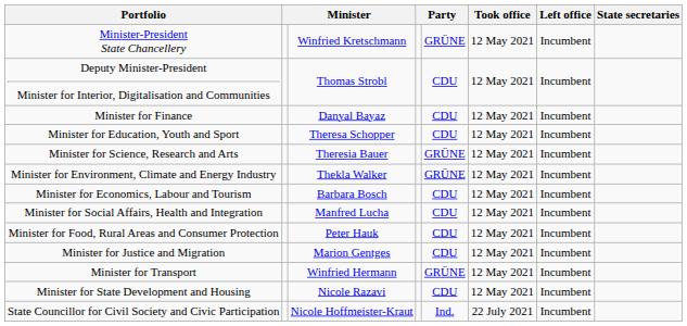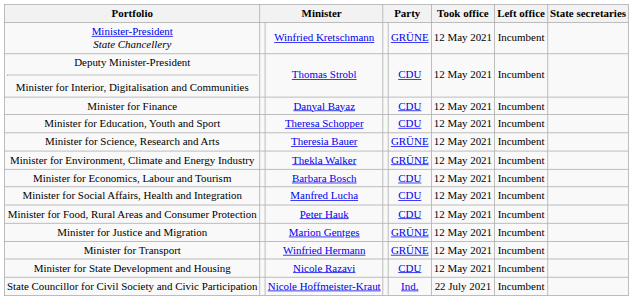 <table class=wikitable style="text-align:center; font-size:90%">
 <tr>
 <th>Portfolio</th>
 <th colspan=2>Minister</th>
 <th colspan=2>Party</th>
 <th>Took office</th>
 <th>Left office</th>
 <th>State secretaries</th>
 </tr>
 <tr>
 <td><a href='#'>Minister-President</a><br><em>State Chancellery</em></td>
 <td></td>
 <td><a href='#'>Winfried Kretschmann</a><br></td>
 <td bgcolor=></td>
 <td><a href='#'>GRÜNE</a></td>
 <td>12 May 2021</td>
 <td>Incumbent</td>
 <td></td>
 </tr>
 <tr>
 <td>Deputy Minister-President<hr>Minister for Interior, Digitalisation and Communities</td>
 <td></td>
 <td><a href='#'>Thomas Strobl</a><br></td>
 <td bgcolor=></td>
 <td><a href='#'>CDU</a></td>
 <td>12 May 2021</td>
 <td>Incumbent</td>
 <td></td>
 </tr>
 <tr>
 <td>Minister for Finance</td>
 <td></td>
 <td><a href='#'>Danyal Bayaz</a><br></td>
 <td bgcolor=></td>
 <td><a href='#'>CDU</a></td>
 <td>12 May 2021</td>
 <td>Incumbent</td>
 <td></td>
 </tr>
 <tr>
 <td>Minister for Education, Youth and Sport</td>
 <td></td>
 <td><a href='#'>Theresa Schopper</a><br></td>
 <td bgcolor=></td>
 <td><a href='#'>CDU</a></td>
 <td>12 May 2021</td>
 <td>Incumbent</td>
 <td></td>
 </tr>
 <tr>
 <td>Minister for Science, Research and Arts</td>
 <td></td>
 <td><a href='#'>Theresia Bauer</a><br></td>
 <td bgcolor=></td>
 <td><a href='#'>GRÜNE</a></td>
 <td>12 May 2021</td>
 <td>Incumbent</td>
 <td></td>
 </tr>
 <tr>
 <td>Minister for Environment, Climate and Energy Industry</td>
 <td></td>
 <td><a href='#'>Thekla Walker</a><br></td>
 <td bgcolor=></td>
 <td><a href='#'>GRÜNE</a></td>
 <td>12 May 2021</td>
 <td>Incumbent</td>
 <td></td>
 </tr>
 <tr>
 <td>Minister for Economics, Labour and Tourism</td>
 <td></td>
 <td><a href='#'>Barbara Bosch</a><br></td>
 <td bgcolor=></td>
 <td><a href='#'>CDU</a></td>
 <td>12 May 2021</td>
 <td>Incumbent</td>
 <td></td>
 </tr>
 <tr>
 <td>Minister for Social Affairs, Health and Integration</td>
 <td></td>
 <td><a href='#'>Manfred Lucha</a><br></td>
 <td bgcolor=></td>
 <td><a href='#'>CDU</a></td>
 <td>12 May 2021</td>
 <td>Incumbent</td>
 <td></td>
 </tr>
 <tr>
 <td>Minister for Food, Rural Areas and Consumer Protection</td>
 <td></td>
 <td><a href='#'>Peter Hauk</a><br></td>
 <td bgcolor=></td>
 <td><a href='#'>CDU</a></td>
 <td>12 May 2021</td>
 <td>Incumbent</td>
 <td></td>
 </tr>
 <tr>
 <td>Minister for Justice and Migration</td>
 <td></td>
 <td><a href='#'>Marion Gentges</a><br></td>
 <td bgcolor=></td>
-<td><a href='#'>CDU</a></td>
+<td><a href='#'>GRÜNE</a></td>
 <td>12 May 2021</td>
 <td>Incumbent</td>
 <td></td>
 </tr>
 <tr>
 <td>Minister for Transport</td>
 <td></td>
 <td><a href='#'>Winfried Hermann</a><br></td>
 <td bgcolor=></td>
 <td><a href='#'>GRÜNE</a></td>
 <td>12 May 2021</td>
 <td>Incumbent</td>
 <td></td>
 </tr>
 <tr>
 <td>Minister for State Development and Housing</td>
 <td></td>
 <td><a href='#'>Nicole Razavi</a><br></td>
 <td bgcolor=></td>
 <td><a href='#'>CDU</a></td>
 <td>12 May 2021</td>
 <td>Incumbent</td>
 <td></td>
 </tr>
 <tr>
 <td>State Councillor for Civil Society and Civic Participation</td>
 <td></td>
 <td><a href='#'>Nicole Hoffmeister-Kraut</a><br></td>
 <td bgcolor=></td>
 <td><a href='#'>Ind.</a></td>
 <td>22 July 2021</td>
 <td>Incumbent</td>
 <td></td>
 </tr>
 </table>
